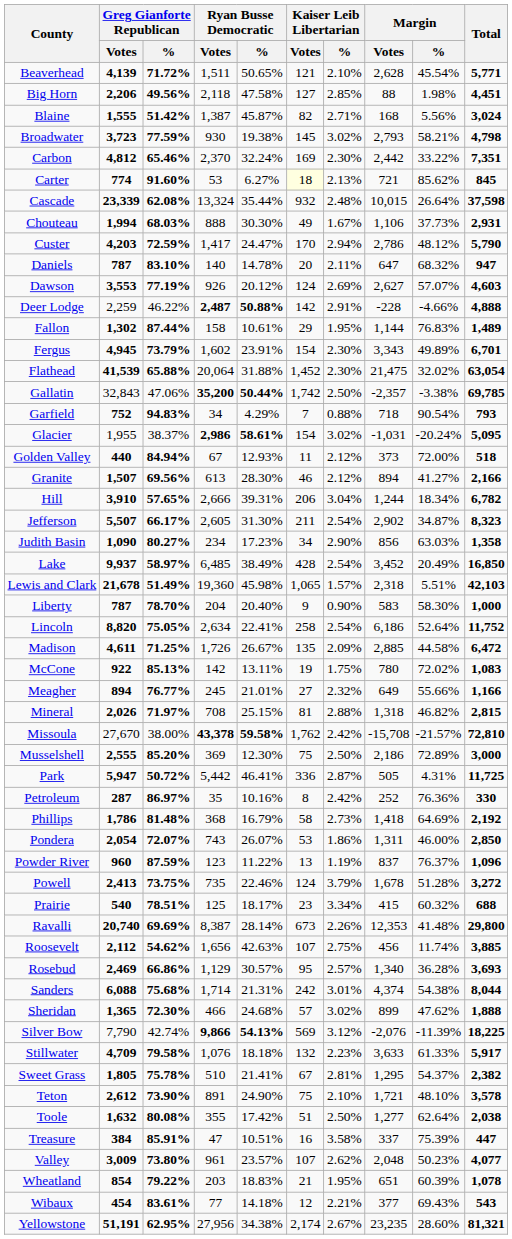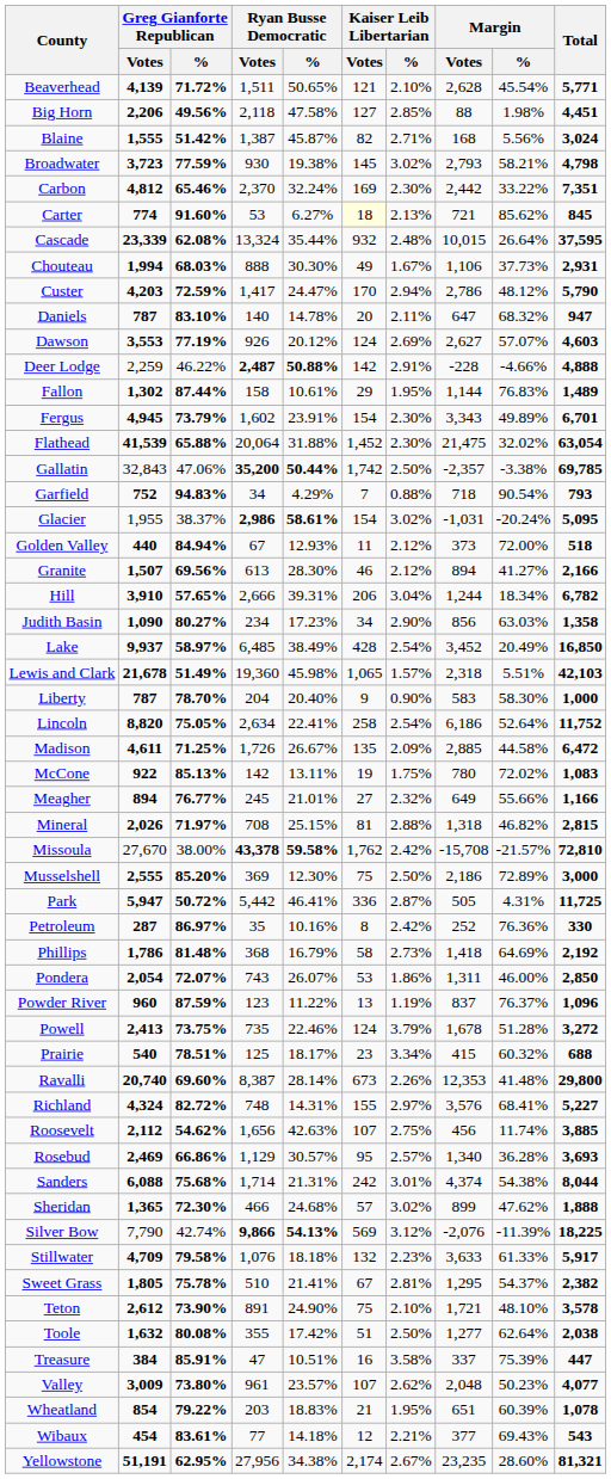 <table class="wikitable sortable" style="text-align:center">
 <tr>
 <th style="text-align:center;" rowspan="2">County</th>
 <th style="text-align:center;" colspan="2"><a href='#'>Greg Gianforte</a><br>Republican</th>
 <th style="text-align:center;" colspan="2">Ryan Busse<br>Democratic</th>
 <th style="text-align:center;" colspan="2">Kaiser Leib<br>Libertarian</th>
 <th style="text-align:center;" colspan="2">Margin</th>
 <th style="text-align:center;" rowspan="2" data-sort-type="number">Total</th>
 </tr>
 <tr>
 <th style="text-align:center;" data-sort-type="number">Votes</th>
 <th style="text-align:center;" data-sort-type="number">%</th>
 <th style="text-align:center;" data-sort-type="number">Votes</th>
 <th style="text-align:center;" data-sort-type="number">%</th>
 <th style="text-align:center;" data-sort-type="number">Votes</th>
 <th style="text-align:center;" data-sort-type="number">%</th>
 <th style="text-align:center;" data-sort-type="number">Votes</th>
 <th style="text-align:center;" data-sort-type="number">%</th>
 </tr>
 <tr style="text-align:center;">
 <td><a href='#'>Beaverhead</a></td>
 <td><strong>4,139</strong></td>
 <td><strong>71.72%</strong></td>
 <td>1,511</td>
 <td>50.65%</td>
 <td>121</td>
 <td>2.10%</td>
 <td>2,628</td>
 <td>45.54%</td>
 <td><strong>5,771</strong></td>
 </tr>
 <tr style="text-align:center;">
 <td><a href='#'>Big Horn</a></td>
 <td><strong>2,206</strong></td>
 <td><strong>49.56%</strong></td>
 <td>2,118</td>
 <td>47.58%</td>
 <td>127</td>
 <td>2.85%</td>
 <td>88</td>
 <td>1.98%</td>
 <td><strong>4,451</strong></td>
 </tr>
 <tr style="text-align:center;">
 <td><a href='#'>Blaine</a></td>
 <td><strong>1,555</strong></td>
 <td><strong>51.42%</strong></td>
 <td>1,387</td>
 <td>45.87%</td>
 <td>82</td>
 <td>2.71%</td>
 <td>168</td>
 <td>5.56%</td>
 <td><strong>3,024</strong></td>
 </tr>
 <tr style="text-align:center;">
 <td><a href='#'>Broadwater</a></td>
 <td><strong>3,723</strong></td>
 <td><strong>77.59%</strong></td>
 <td>930</td>
 <td>19.38%</td>
 <td>145</td>
 <td>3.02%</td>
 <td>2,793</td>
 <td>58.21%</td>
 <td><strong>4,798</strong></td>
 </tr>
 <tr style="text-align:center;">
 <td><a href='#'>Carbon</a></td>
 <td><strong>4,812</strong></td>
 <td><strong>65.46%</strong></td>
 <td>2,370</td>
 <td>32.24%</td>
 <td>169</td>
 <td>2.30%</td>
 <td>2,442</td>
 <td>33.22%</td>
 <td><strong>7,351</strong></td>
 </tr>
 <tr style="text-align:center;">
 <td><a href='#'>Carter</a></td>
 <td><strong>774</strong></td>
 <td><strong>91.60%</strong></td>
 <td>53</td>
 <td>6.27%</td>
 <td style="background: lightyellow;">18</td>
 <td>2.13%</td>
 <td>721</td>
 <td>85.62%</td>
 <td><strong>845</strong></td>
 </tr>
 <tr style="text-align:center;">
 <td><a href='#'>Cascade</a></td>
 <td><strong>23,339</strong></td>
 <td><strong>62.08%</strong></td>
 <td>13,324</td>
 <td>35.44%</td>
 <td>932</td>
 <td>2.48%</td>
 <td>10,015</td>
 <td>26.64%</td>
-<td><strong>37,598</strong></td>
+<td><strong>37,595</strong></td>
 </tr>
 <tr style="text-align:center;">
 <td><a href='#'>Chouteau</a></td>
 <td><strong>1,994</strong></td>
 <td><strong>68.03%</strong></td>
 <td>888</td>
 <td>30.30%</td>
 <td>49</td>
 <td>1.67%</td>
 <td>1,106</td>
 <td>37.73%</td>
 <td><strong>2,931</strong></td>
 </tr>
 <tr style="text-align:center;">
 <td><a href='#'>Custer</a></td>
 <td><strong>4,203</strong></td>
 <td><strong>72.59%</strong></td>
 <td>1,417</td>
 <td>24.47%</td>
 <td>170</td>
 <td>2.94%</td>
 <td>2,786</td>
 <td>48.12%</td>
 <td><strong>5,790</strong></td>
 </tr>
 <tr style="text-align:center;">
 <td><a href='#'>Daniels</a></td>
 <td><strong>787</strong></td>
 <td><strong>83.10%</strong></td>
 <td>140</td>
 <td>14.78%</td>
 <td>20</td>
 <td>2.11%</td>
 <td>647</td>
 <td>68.32%</td>
 <td><strong>947</strong></td>
 </tr>
 <tr style="text-align:center;">
 <td><a href='#'>Dawson</a></td>
 <td><strong>3,553</strong></td>
 <td><strong>77.19%</strong></td>
 <td>926</td>
 <td>20.12%</td>
 <td>124</td>
 <td>2.69%</td>
 <td>2,627</td>
 <td>57.07%</td>
 <td><strong>4,603</strong></td>
 </tr>
 <tr style="text-align:center;">
 <td><a href='#'>Deer Lodge</a></td>
 <td>2,259</td>
 <td>46.22%</td>
 <td><strong>2,487</strong></td>
 <td><strong>50.88%</strong></td>
 <td>142</td>
 <td>2.91%</td>
 <td>-228</td>
 <td>-4.66%</td>
 <td><strong>4,888</strong></td>
 </tr>
 <tr style="text-align:center;">
 <td><a href='#'>Fallon</a></td>
 <td><strong>1,302</strong></td>
 <td><strong>87.44%</strong></td>
 <td>158</td>
 <td>10.61%</td>
 <td>29</td>
 <td>1.95%</td>
 <td>1,144</td>
 <td>76.83%</td>
 <td><strong>1,489</strong></td>
 </tr>
 <tr style="text-align:center;">
 <td><a href='#'>Fergus</a></td>
 <td><strong>4,945</strong></td>
 <td><strong>73.79%</strong></td>
 <td>1,602</td>
 <td>23.91%</td>
 <td>154</td>
 <td>2.30%</td>
 <td>3,343</td>
 <td>49.89%</td>
 <td><strong>6,701</strong></td>
 </tr>
 <tr style="text-align:center;">
 <td><a href='#'>Flathead</a></td>
 <td><strong>41,539</strong></td>
 <td><strong>65.88%</strong></td>
 <td>20,064</td>
 <td>31.88%</td>
 <td>1,452</td>
 <td>2.30%</td>
 <td>21,475</td>
 <td>32.02%</td>
 <td><strong>63,054</strong></td>
 </tr>
 <tr style="text-align:center;">
 <td><a href='#'>Gallatin</a></td>
 <td>32,843</td>
 <td>47.06%</td>
 <td><strong>35,200</strong></td>
 <td><strong>50.44%</strong></td>
 <td>1,742</td>
 <td>2.50%</td>
 <td>-2,357</td>
 <td>-3.38%</td>
 <td><strong>69,785</strong></td>
 </tr>
 <tr style="text-align:center;">
 <td><a href='#'>Garfield</a></td>
 <td><strong>752</strong></td>
 <td><strong>94.83%</strong></td>
 <td>34</td>
 <td>4.29%</td>
 <td>7</td>
 <td>0.88%</td>
 <td>718</td>
 <td>90.54%</td>
 <td><strong>793</strong></td>
 </tr>
 <tr style="text-align:center;">
 <td><a href='#'>Glacier</a></td>
 <td>1,955</td>
 <td>38.37%</td>
 <td><strong>2,986</strong></td>
 <td><strong>58.61%</strong></td>
 <td>154</td>
 <td>3.02%</td>
 <td>-1,031</td>
 <td>-20.24%</td>
 <td><strong>5,095</strong></td>
 </tr>
 <tr style="text-align:center;">
 <td><a href='#'>Golden Valley</a></td>
 <td><strong>440</strong></td>
 <td><strong>84.94%</strong></td>
 <td>67</td>
 <td>12.93%</td>
 <td>11</td>
 <td>2.12%</td>
 <td>373</td>
 <td>72.00%</td>
 <td><strong>518</strong></td>
 </tr>
 <tr style="text-align:center;">
 <td><a href='#'>Granite</a></td>
 <td><strong>1,507</strong></td>
 <td><strong>69.56%</strong></td>
 <td>613</td>
 <td>28.30%</td>
 <td>46</td>
 <td>2.12%</td>
 <td>894</td>
 <td>41.27%</td>
 <td><strong>2,166</strong></td>
 </tr>
 <tr style="text-align:center;">
 <td><a href='#'>Hill</a></td>
 <td><strong>3,910</strong></td>
 <td><strong>57.65%</strong></td>
 <td>2,666</td>
 <td>39.31%</td>
 <td>206</td>
 <td>3.04%</td>
 <td>1,244</td>
 <td>18.34%</td>
 <td><strong>6,782</strong></td>
-</tr>
-<tr style="text-align:center;">
-<td><a href='#'>Jefferson</a></td>
-<td><strong>5,507</strong></td>
-<td><strong>66.17%</strong></td>
-<td>2,605</td>
-<td>31.30%</td>
-<td>211</td>
-<td>2.54%</td>
-<td>2,902</td>
-<td>34.87%</td>
-<td><strong>8,323</strong></td>
 </tr>
 <tr style="text-align:center;">
 <td><a href='#'>Judith Basin</a></td>
 <td><strong>1,090</strong></td>
 <td><strong>80.27%</strong></td>
 <td>234</td>
 <td>17.23%</td>
 <td>34</td>
 <td>2.90%</td>
 <td>856</td>
 <td>63.03%</td>
 <td><strong>1,358</strong></td>
 </tr>
 <tr style="text-align:center;">
 <td><a href='#'>Lake</a></td>
 <td><strong>9,937</strong></td>
 <td><strong>58.97%</strong></td>
 <td>6,485</td>
 <td>38.49%</td>
 <td>428</td>
 <td>2.54%</td>
 <td>3,452</td>
 <td>20.49%</td>
 <td><strong>16,850</strong></td>
 </tr>
 <tr style="text-align:center;">
 <td><a href='#'>Lewis and Clark</a></td>
 <td><strong>21,678</strong></td>
 <td><strong>51.49%</strong></td>
 <td>19,360</td>
 <td>45.98%</td>
 <td>1,065</td>
 <td>1.57%</td>
 <td>2,318</td>
 <td>5.51%</td>
 <td><strong>42,103</strong></td>
 </tr>
 <tr style="text-align:center;">
 <td><a href='#'>Liberty</a></td>
 <td><strong>787</strong></td>
 <td><strong>78.70%</strong></td>
 <td>204</td>
 <td>20.40%</td>
 <td>9</td>
 <td>0.90%</td>
 <td>583</td>
 <td>58.30%</td>
 <td><strong>1,000</strong></td>
 </tr>
 <tr style="text-align:center;">
 <td><a href='#'>Lincoln</a></td>
 <td><strong>8,820</strong></td>
 <td><strong>75.05%</strong></td>
 <td>2,634</td>
 <td>22.41%</td>
 <td>258</td>
 <td>2.54%</td>
 <td>6,186</td>
 <td>52.64%</td>
 <td><strong>11,752</strong></td>
 </tr>
 <tr style="text-align:center;">
 <td><a href='#'>Madison</a></td>
 <td><strong>4,611</strong></td>
 <td><strong>71.25%</strong></td>
 <td>1,726</td>
 <td>26.67%</td>
 <td>135</td>
 <td>2.09%</td>
 <td>2,885</td>
 <td>44.58%</td>
 <td><strong>6,472</strong></td>
 </tr>
 <tr style="text-align:center;">
 <td><a href='#'>McCone</a></td>
 <td><strong>922</strong></td>
 <td><strong>85.13%</strong></td>
 <td>142</td>
 <td>13.11%</td>
 <td>19</td>
 <td>1.75%</td>
 <td>780</td>
 <td>72.02%</td>
 <td><strong>1,083</strong></td>
 </tr>
 <tr style="text-align:center;">
 <td><a href='#'>Meagher</a></td>
 <td><strong>894</strong></td>
 <td><strong>76.77%</strong></td>
 <td>245</td>
 <td>21.01%</td>
 <td>27</td>
 <td>2.32%</td>
 <td>649</td>
 <td>55.66%</td>
 <td><strong>1,166</strong></td>
 </tr>
 <tr style="text-align:center;">
 <td><a href='#'>Mineral</a></td>
 <td><strong>2,026</strong></td>
 <td><strong>71.97%</strong></td>
 <td>708</td>
 <td>25.15%</td>
 <td>81</td>
 <td>2.88%</td>
 <td>1,318</td>
 <td>46.82%</td>
 <td><strong>2,815</strong></td>
 </tr>
 <tr style="text-align:center;">
 <td><a href='#'>Missoula</a></td>
 <td>27,670</td>
 <td>38.00%</td>
 <td><strong>43,378</strong></td>
 <td><strong>59.58%</strong></td>
 <td>1,762</td>
 <td>2.42%</td>
 <td>-15,708</td>
 <td>-21.57%</td>
 <td><strong>72,810</strong></td>
 </tr>
 <tr style="text-align:center;">
 <td><a href='#'>Musselshell</a></td>
 <td><strong>2,555</strong></td>
 <td><strong>85.20%</strong></td>
 <td>369</td>
 <td>12.30%</td>
 <td>75</td>
 <td>2.50%</td>
 <td>2,186</td>
 <td>72.89%</td>
 <td><strong>3,000</strong></td>
 </tr>
 <tr style="text-align:center;">
 <td><a href='#'>Park</a></td>
 <td><strong>5,947</strong></td>
 <td><strong>50.72%</strong></td>
 <td>5,442</td>
 <td>46.41%</td>
 <td>336</td>
 <td>2.87%</td>
 <td>505</td>
 <td>4.31%</td>
 <td><strong>11,725</strong></td>
 </tr>
 <tr style="text-align:center;">
 <td><a href='#'>Petroleum</a></td>
 <td><strong>287</strong></td>
 <td><strong>86.97%</strong></td>
 <td>35</td>
 <td>10.16%</td>
 <td>8</td>
 <td>2.42%</td>
 <td>252</td>
 <td>76.36%</td>
 <td><strong>330</strong></td>
 </tr>
 <tr style="text-align:center;">
 <td><a href='#'>Phillips</a></td>
 <td><strong>1,786</strong></td>
 <td><strong>81.48%</strong></td>
 <td>368</td>
 <td>16.79%</td>
 <td>58</td>
 <td>2.73%</td>
 <td>1,418</td>
 <td>64.69%</td>
 <td><strong>2,192</strong></td>
 </tr>
 <tr style="text-align:center;">
 <td><a href='#'>Pondera</a></td>
 <td><strong>2,054</strong></td>
 <td><strong>72.07%</strong></td>
 <td>743</td>
 <td>26.07%</td>
 <td>53</td>
 <td>1.86%</td>
 <td>1,311</td>
 <td>46.00%</td>
 <td><strong>2,850</strong></td>
 </tr>
 <tr style="text-align:center;">
 <td><a href='#'>Powder River</a></td>
 <td><strong>960</strong></td>
 <td><strong>87.59%</strong></td>
 <td>123</td>
 <td>11.22%</td>
 <td>13</td>
 <td>1.19%</td>
 <td>837</td>
 <td>76.37%</td>
 <td><strong>1,096</strong></td>
 </tr>
 <tr style="text-align:center;">
 <td><a href='#'>Powell</a></td>
 <td><strong>2,413</strong></td>
 <td><strong>73.75%</strong></td>
 <td>735</td>
 <td>22.46%</td>
 <td>124</td>
 <td>3.79%</td>
 <td>1,678</td>
 <td>51.28%</td>
 <td><strong>3,272</strong></td>
 </tr>
 <tr style="text-align:center;">
 <td><a href='#'>Prairie</a></td>
 <td><strong>540</strong></td>
 <td><strong>78.51%</strong></td>
 <td>125</td>
 <td>18.17%</td>
 <td>23</td>
 <td>3.34%</td>
 <td>415</td>
 <td>60.32%</td>
 <td><strong>688</strong></td>
 </tr>
 <tr style="text-align:center;">
 <td><a href='#'>Ravalli</a></td>
 <td><strong>20,740</strong></td>
-<td><strong>69.69%</strong></td>
+<td><strong>69.60%</strong></td>
 <td>8,387</td>
 <td>28.14%</td>
 <td>673</td>
 <td>2.26%</td>
 <td>12,353</td>
 <td>41.48%</td>
 <td><strong>29,800</strong></td>
+</tr>
+<tr style="text-align:center;">
+<td><a href='#'>Richland</a></td>
+<td><strong>4,324</strong></td>
+<td><strong>82.72%</strong></td>
+<td>748</td>
+<td>14.31%</td>
+<td>155</td>
+<td>2.97%</td>
+<td>3,576</td>
+<td>68.41%</td>
+<td><strong>5,227</strong></td>
 </tr>
 <tr style="text-align:center;">
 <td><a href='#'>Roosevelt</a></td>
 <td><strong>2,112</strong></td>
 <td><strong>54.62%</strong></td>
 <td>1,656</td>
 <td>42.63%</td>
 <td>107</td>
 <td>2.75%</td>
 <td>456</td>
 <td>11.74%</td>
 <td><strong>3,885</strong></td>
 </tr>
 <tr style="text-align:center;">
 <td><a href='#'>Rosebud</a></td>
 <td><strong>2,469</strong></td>
 <td><strong>66.86%</strong></td>
 <td>1,129</td>
 <td>30.57%</td>
 <td>95</td>
 <td>2.57%</td>
 <td>1,340</td>
 <td>36.28%</td>
 <td><strong>3,693</strong></td>
 </tr>
 <tr style="text-align:center;">
 <td><a href='#'>Sanders</a></td>
 <td><strong>6,088</strong></td>
 <td><strong>75.68%</strong></td>
 <td>1,714</td>
 <td>21.31%</td>
 <td>242</td>
 <td>3.01%</td>
 <td>4,374</td>
 <td>54.38%</td>
 <td><strong>8,044</strong></td>
 </tr>
 <tr style="text-align:center;">
 <td><a href='#'>Sheridan</a></td>
 <td><strong>1,365</strong></td>
 <td><strong>72.30%</strong></td>
 <td>466</td>
 <td>24.68%</td>
 <td>57</td>
 <td>3.02%</td>
 <td>899</td>
 <td>47.62%</td>
 <td><strong>1,888</strong></td>
 </tr>
 <tr style="text-align:center;">
 <td><a href='#'>Silver Bow</a></td>
 <td>7,790</td>
 <td>42.74%</td>
 <td><strong>9,866</strong></td>
 <td><strong>54.13%</strong></td>
 <td>569</td>
 <td>3.12%</td>
 <td>-2,076</td>
 <td>-11.39%</td>
 <td><strong>18,225</strong></td>
 </tr>
 <tr style="text-align:center;">
 <td><a href='#'>Stillwater</a></td>
 <td><strong>4,709</strong></td>
 <td><strong>79.58%</strong></td>
 <td>1,076</td>
 <td>18.18%</td>
 <td>132</td>
 <td>2.23%</td>
 <td>3,633</td>
 <td>61.33%</td>
 <td><strong>5,917</strong></td>
 </tr>
 <tr style="text-align:center;">
 <td><a href='#'>Sweet Grass</a></td>
 <td><strong>1,805</strong></td>
 <td><strong>75.78%</strong></td>
 <td>510</td>
 <td>21.41%</td>
 <td>67</td>
 <td>2.81%</td>
 <td>1,295</td>
 <td>54.37%</td>
 <td><strong>2,382</strong></td>
 </tr>
 <tr style="text-align:center;">
 <td><a href='#'>Teton</a></td>
 <td><strong>2,612</strong></td>
 <td><strong>73.90%</strong></td>
 <td>891</td>
 <td>24.90%</td>
 <td>75</td>
 <td>2.10%</td>
 <td>1,721</td>
 <td>48.10%</td>
 <td><strong>3,578</strong></td>
 </tr>
 <tr style="text-align:center;">
 <td><a href='#'>Toole</a></td>
 <td><strong>1,632</strong></td>
 <td><strong>80.08%</strong></td>
 <td>355</td>
 <td>17.42%</td>
 <td>51</td>
 <td>2.50%</td>
 <td>1,277</td>
 <td>62.64%</td>
 <td><strong>2,038</strong></td>
 </tr>
 <tr style="text-align:center;">
 <td><a href='#'>Treasure</a></td>
 <td><strong>384</strong></td>
 <td><strong>85.91%</strong></td>
 <td>47</td>
 <td>10.51%</td>
 <td>16</td>
 <td>3.58%</td>
 <td>337</td>
 <td>75.39%</td>
 <td><strong>447</strong></td>
 </tr>
 <tr style="text-align:center;">
 <td><a href='#'>Valley</a></td>
 <td><strong>3,009</strong></td>
 <td><strong>73.80%</strong></td>
 <td>961</td>
 <td>23.57%</td>
 <td>107</td>
 <td>2.62%</td>
 <td>2,048</td>
 <td>50.23%</td>
 <td><strong>4,077</strong></td>
 </tr>
 <tr style="text-align:center;">
 <td><a href='#'>Wheatland</a></td>
 <td><strong>854</strong></td>
 <td><strong>79.22%</strong></td>
 <td>203</td>
 <td>18.83%</td>
 <td>21</td>
 <td>1.95%</td>
 <td>651</td>
 <td>60.39%</td>
 <td><strong>1,078</strong></td>
 </tr>
 <tr style="text-align:center;">
 <td><a href='#'>Wibaux</a></td>
 <td><strong>454</strong></td>
 <td><strong>83.61%</strong></td>
 <td>77</td>
 <td>14.18%</td>
 <td>12</td>
 <td>2.21%</td>
 <td>377</td>
 <td>69.43%</td>
 <td><strong>543</strong></td>
 </tr>
 <tr style="text-align:center;">
 <td><a href='#'>Yellowstone</a></td>
 <td><strong>51,191</strong></td>
 <td><strong>62.95%</strong></td>
 <td>27,956</td>
 <td>34.38%</td>
 <td>2,174</td>
 <td>2.67%</td>
 <td>23,235</td>
 <td>28.60%</td>
 <td><strong>81,321</strong></td>
 </tr>
 </table>
